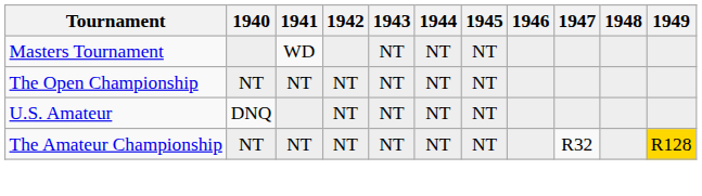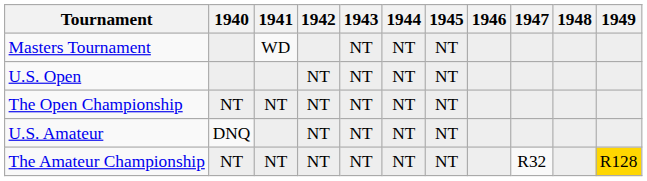 <table class="wikitable" style="font-size:95%;text-align:center;">
 <tr>
 <th>Tournament</th>
 <th>1940</th>
 <th>1941</th>
 <th>1942</th>
 <th>1943</th>
 <th>1944</th>
 <th>1945</th>
 <th>1946</th>
 <th>1947</th>
 <th>1948</th>
 <th>1949</th>
 </tr>
 <tr>
 <td align=left><a href='#'>Masters Tournament</a></td>
 <td style="background:#eeeeee;"></td>
 <td>WD</td>
 <td style="background:#eeeeee;"></td>
+<td style="background:#eeeeee;">NT</td>
+<td style="background:#eeeeee;">NT</td>
+<td style="background:#eeeeee;">NT</td>
+<td style="background:#eeeeee;"></td>
+<td style="background:#eeeeee;"></td>
+<td style="background:#eeeeee;"></td>
+<td style="background:#eeeeee;"></td>
+</tr>
+<tr>
+<td align=left><a href='#'>U.S. Open</a></td>
+<td style="background:#eeeeee;"></td>
+<td style="background:#eeeeee;"></td>
+<td style="background:#eeeeee;">NT</td>
 <td style="background:#eeeeee;">NT</td>
 <td style="background:#eeeeee;">NT</td>
 <td style="background:#eeeeee;">NT</td>
 <td style="background:#eeeeee;"></td>
 <td style="background:#eeeeee;"></td>
 <td style="background:#eeeeee;"></td>
 <td style="background:#eeeeee;"></td>
 </tr>
 <tr>
 <td align=left><a href='#'>The Open Championship</a></td>
 <td style="background:#eeeeee;">NT</td>
 <td style="background:#eeeeee;">NT</td>
 <td style="background:#eeeeee;">NT</td>
 <td style="background:#eeeeee;">NT</td>
 <td style="background:#eeeeee;">NT</td>
 <td style="background:#eeeeee;">NT</td>
 <td style="background:#eeeeee;"></td>
 <td style="background:#eeeeee;"></td>
 <td style="background:#eeeeee;"></td>
 <td style="background:#eeeeee;"></td>
 </tr>
 <tr>
 <td align=left><a href='#'>U.S. Amateur</a></td>
 <td>DNQ</td>
 <td style="background:#eeeeee;"></td>
 <td style="background:#eeeeee;">NT</td>
 <td style="background:#eeeeee;">NT</td>
 <td style="background:#eeeeee;">NT</td>
 <td style="background:#eeeeee;">NT</td>
 <td style="background:#eeeeee;"></td>
 <td style="background:#eeeeee;"></td>
 <td style="background:#eeeeee;"></td>
 <td style="background:#eeeeee;"></td>
 </tr>
 <tr>
 <td align=left><a href='#'>The Amateur Championship</a></td>
 <td style="background:#eeeeee;">NT</td>
 <td style="background:#eeeeee;">NT</td>
 <td style="background:#eeeeee;">NT</td>
 <td style="background:#eeeeee;">NT</td>
 <td style="background:#eeeeee;">NT</td>
 <td style="background:#eeeeee;">NT</td>
 <td style="background:#eeeeee;"></td>
 <td>R32</td>
 <td style="background:#eeeeee;"></td>
 <td style="background: gold;">R128</td>
 </tr>
 </table>
